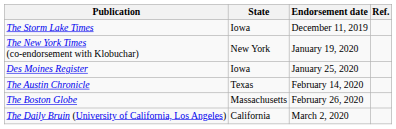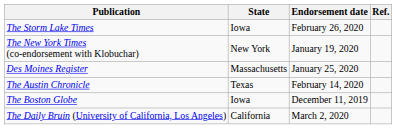 <table class="wikitable sortable">
 <tr valign=bottom>
 <th>Publication</th>
 <th>State</th>
 <th>Endorsement date</th>
 <th>Ref.</th>
 </tr>
 <tr>
 <td><em><a href='#'>The Storm Lake Times</a></em></td>
 <td>Iowa</td>
-<td>December 11, 2019</td>
+<td>February 26, 2020</td>
 <td> </td>
 </tr>
 <tr>
 <td><em><a href='#'>The New York Times</a></em><br>(co-endorsement with Klobuchar)</td>
 <td>New York</td>
 <td>January 19, 2020</td>
 <td></td>
 </tr>
 <tr>
 <td><em><a href='#'>Des Moines Register</a></em></td>
-<td>Iowa</td>
+<td>Massachusetts</td>
 <td>January 25, 2020</td>
 <td></td>
 </tr>
 <tr>
 <td><em><a href='#'>The Austin Chronicle</a></em></td>
 <td>Texas</td>
 <td>February 14, 2020</td>
 <td></td>
 </tr>
 <tr>
 <td><em><a href='#'>The Boston Globe</a></em></td>
-<td>Massachusetts</td>
-<td>February 26, 2020</td>
+<td>Iowa</td>
+<td>December 11, 2019</td>
 <td></td>
 </tr>
 <tr>
 <td><em><a href='#'>The Daily Bruin</a></em> (<a href='#'>University of California, Los Angeles</a>)</td>
 <td>California</td>
 <td>March 2, 2020</td>
 <td></td>
 </tr>
 </table>
